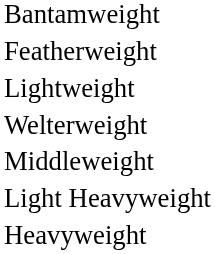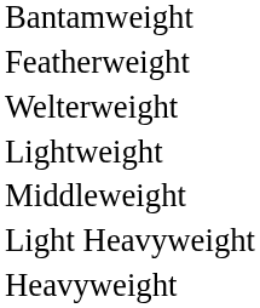 <table>
 <tr>
 <td>Bantamweight<br></td>
 <td></td>
 <td></td>
 <td></td>
 </tr>
 <tr>
 <td>Featherweight<br> </td>
 <td></td>
 <td></td>
 <td></td>
 </tr>
 <tr>
-<td>Lightweight<br> </td>
+<td>Welterweight<br></td>
 <td></td>
 <td></td>
 <td></td>
 </tr>
 <tr>
-<td>Welterweight<br></td>
+<td>Lightweight<br> </td>
 <td></td>
 <td></td>
 <td></td>
 </tr>
 <tr>
 <td>Middleweight<br> </td>
 <td></td>
 <td></td>
 <td></td>
 </tr>
 <tr>
 <td>Light Heavyweight<br> </td>
 <td></td>
 <td></td>
 <td></td>
 </tr>
 <tr>
 <td>Heavyweight<br></td>
 <td></td>
 <td></td>
 <td></td>
 </tr>
 </table>
